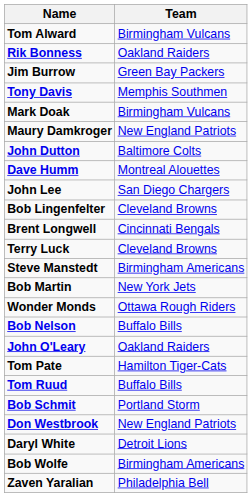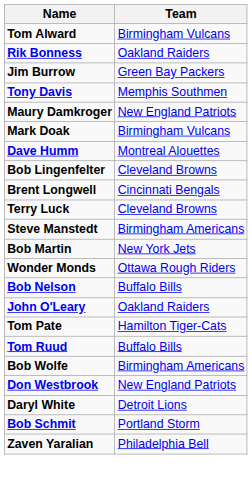 <table class="wikitable">
 <tr>
 <th>Name</th>
 <th>Team</th>
 </tr>
 <tr>
 <td><strong>Tom Alward</strong></td>
 <td><a href='#'>Birmingham Vulcans</a></td>
 </tr>
 <tr>
 <td><strong><a href='#'>Rik Bonness</a></strong></td>
 <td><a href='#'>Oakland Raiders</a></td>
 </tr>
 <tr>
 <td><strong>Jim Burrow</strong></td>
 <td><a href='#'>Green Bay Packers</a></td>
 </tr>
 <tr>
 <td><strong><a href='#'>Tony Davis</a></strong></td>
 <td><a href='#'>Memphis Southmen</a></td>
 </tr>
 <tr>
+<td><strong>Maury Damkroger</strong></td>
+<td><a href='#'>New England Patriots</a></td>
+</tr>
+<tr>
 <td><strong>Mark Doak</strong></td>
 <td><a href='#'>Birmingham Vulcans</a></td>
 </tr>
 <tr>
-<td><strong>Maury Damkroger</strong></td>
-<td><a href='#'>New England Patriots</a></td>
-</tr>
-<tr>
-<td><strong><a href='#'>John Dutton</a></strong></td>
-<td><a href='#'>Baltimore Colts</a></td>
-</tr>
-<tr>
 <td><strong><a href='#'>Dave Humm</a></strong></td>
 <td><a href='#'>Montreal Alouettes</a></td>
-</tr>
-<tr>
-<td><strong>John Lee</strong></td>
-<td><a href='#'>San Diego Chargers</a></td>
 </tr>
 <tr>
 <td><strong>Bob Lingenfelter</strong></td>
 <td><a href='#'>Cleveland Browns</a></td>
 </tr>
 <tr>
 <td><strong>Brent Longwell</strong></td>
 <td><a href='#'>Cincinnati Bengals</a></td>
 </tr>
 <tr>
 <td><strong>Terry Luck</strong></td>
 <td><a href='#'>Cleveland Browns</a></td>
 </tr>
 <tr>
 <td><strong>Steve Manstedt</strong></td>
 <td><a href='#'>Birmingham Americans</a></td>
 </tr>
 <tr>
 <td><strong>Bob Martin</strong></td>
 <td><a href='#'>New York Jets</a></td>
 </tr>
 <tr>
 <td><strong>Wonder Monds</strong></td>
 <td><a href='#'>Ottawa Rough Riders</a></td>
 </tr>
 <tr>
 <td><strong><a href='#'>Bob Nelson</a></strong></td>
 <td><a href='#'>Buffalo Bills</a></td>
 </tr>
 <tr>
 <td><strong><a href='#'>John O'Leary</a></strong></td>
 <td><a href='#'>Oakland Raiders</a></td>
 </tr>
 <tr>
 <td><strong>Tom Pate</strong></td>
 <td><a href='#'>Hamilton Tiger-Cats</a></td>
 </tr>
 <tr>
 <td><strong><a href='#'>Tom Ruud</a></strong></td>
 <td><a href='#'>Buffalo Bills</a></td>
 </tr>
 <tr>
-<td><strong><a href='#'>Bob Schmit</a></strong></td>
-<td><a href='#'>Portland Storm</a></td>
+<td><strong>Bob Wolfe</strong></td>
+<td><a href='#'>Birmingham Americans</a></td>
 </tr>
 <tr>
 <td><strong><a href='#'>Don Westbrook</a></strong></td>
 <td><a href='#'>New England Patriots</a></td>
 </tr>
 <tr>
 <td><strong>Daryl White</strong></td>
 <td><a href='#'>Detroit Lions</a></td>
 </tr>
 <tr>
-<td><strong>Bob Wolfe</strong></td>
-<td><a href='#'>Birmingham Americans</a></td>
+<td><strong><a href='#'>Bob Schmit</a></strong></td>
+<td><a href='#'>Portland Storm</a></td>
 </tr>
 <tr>
 <td><strong>Zaven Yaralian</strong></td>
 <td><a href='#'>Philadelphia Bell</a></td>
 </tr>
 </table>
